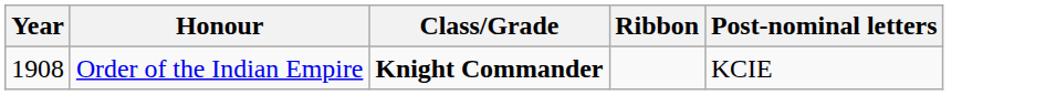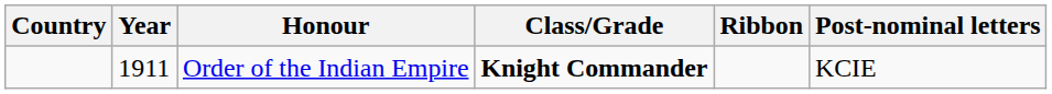 <table class="wikitable">
 <tr>
+<th>Country</th>
 <th>Year</th>
 <th>Honour</th>
 <th>Class/Grade</th>
 <th><strong>Ribbon</strong></th>
 <th>Post-nominal letters</th>
 </tr>
 <tr>
-<td>1908</td>
+<td></td>
+<td>1911</td>
 <td><a href='#'>Order of the Indian Empire</a></td>
 <td><strong>Knight Commander</strong></td>
 <td></td>
 <td>KCIE</td>
 </tr>
 </table>
